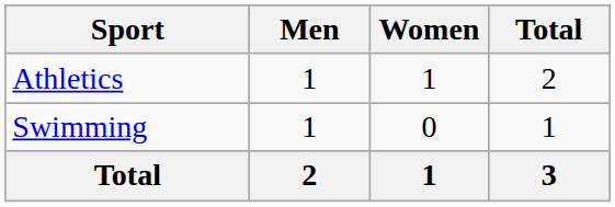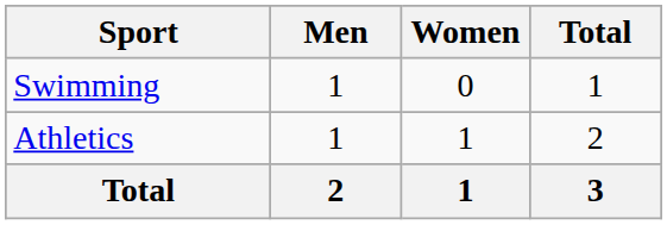 <table class="wikitable sortable" style="text-align:center;">
 <tr>
 <th width=120>Sport</th>
 <th width=55>Men</th>
 <th width=55>Women</th>
 <th width=55>Total</th>
 </tr>
 <tr>
+<td align=left><a href='#'>Swimming</a></td>
+<td>1</td>
+<td>0</td>
+<td>1</td>
+</tr>
+<tr>
 <td align=left><a href='#'>Athletics</a></td>
 <td>1</td>
 <td>1</td>
 <td>2</td>
-</tr>
-<tr>
-<td align=left><a href='#'>Swimming</a></td>
-<td>1</td>
-<td>0</td>
-<td>1</td>
 </tr>
 <tr>
 <th>Total</th>
 <th>2</th>
 <th>1</th>
 <th>3</th>
 </tr>
 </table>
